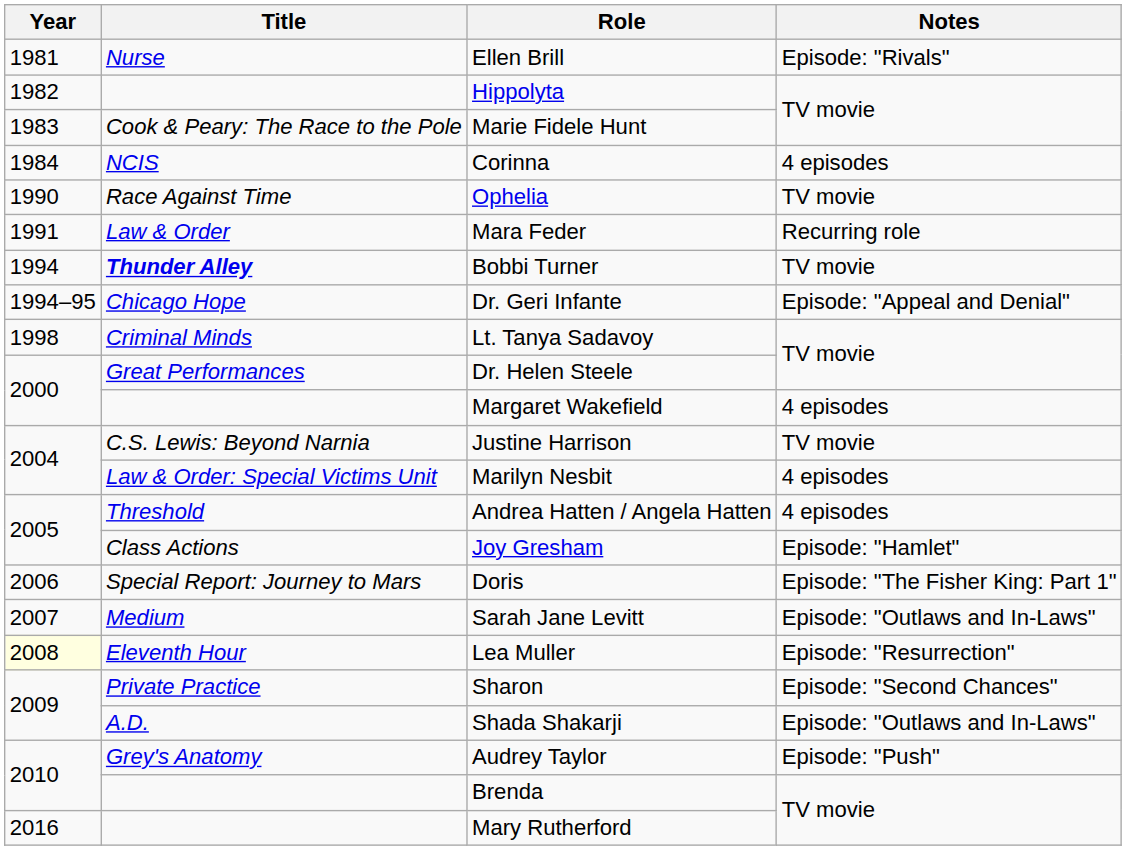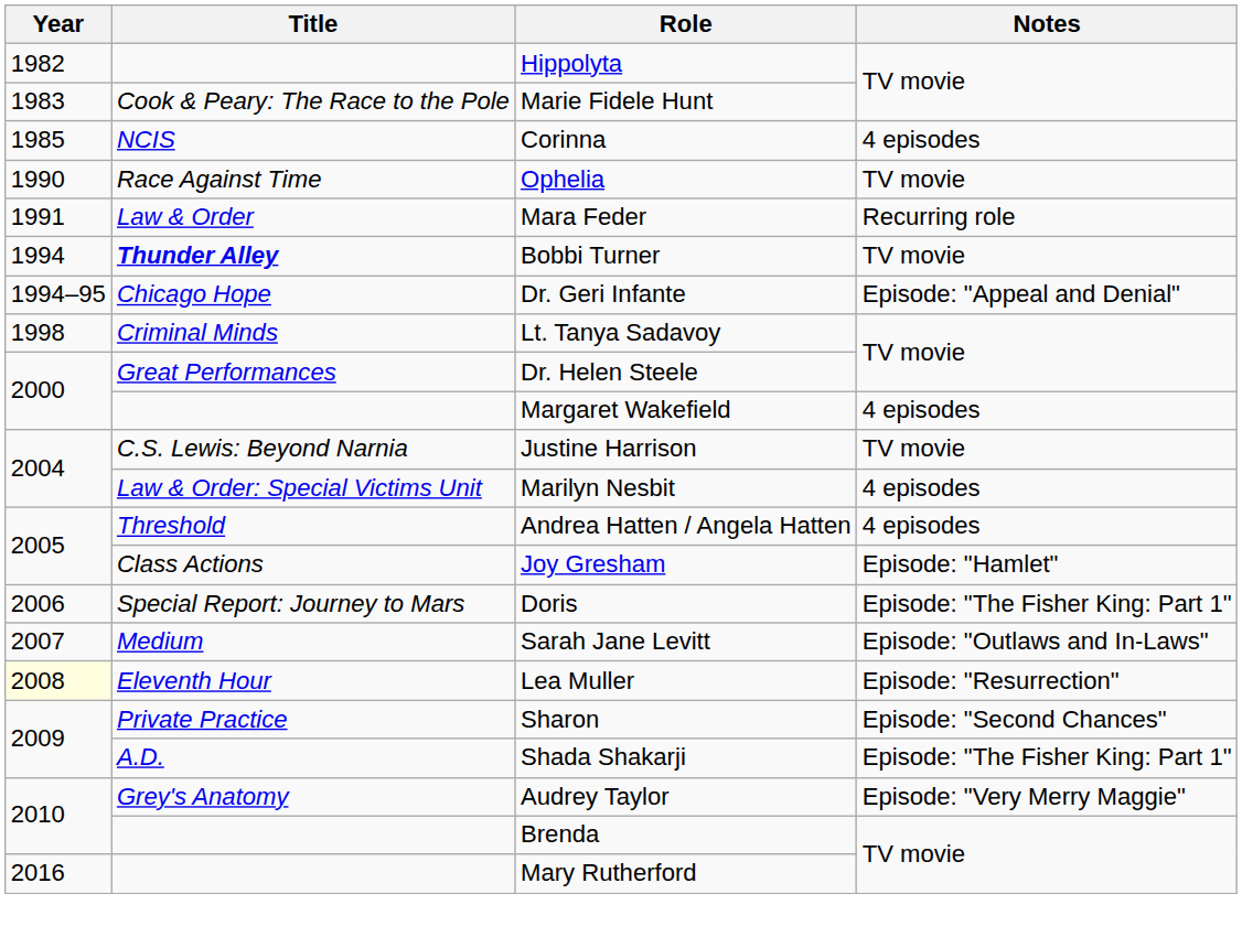 <table class="wikitable sortable">
 <tr>
 <th>Year</th>
 <th>Title</th>
 <th>Role</th>
 <th class="unsortable">Notes</th>
-</tr>
-<tr>
-<td>1981</td>
-<td><em><a href='#'>Nurse</a></em></td>
-<td>Ellen Brill</td>
-<td>Episode: "Rivals"</td>
 </tr>
 <tr>
 <td>1982</td>
 <td><em></em></td>
 <td><a href='#'>Hippolyta</a></td>
 <td rowspan="2">TV movie</td>
 </tr>
 <tr>
 <td>1983</td>
 <td><em>Cook & Peary: The Race to the Pole</em></td>
 <td>Marie Fidele Hunt</td>
 </tr>
 <tr>
-<td>1984</td>
+<td>1985</td>
 <td><em><a href='#'>NCIS</a></em></td>
 <td>Corinna</td>
 <td>4 episodes</td>
 </tr>
 <tr>
 <td>1990</td>
 <td><em>Race Against Time</em></td>
 <td><a href='#'>Ophelia</a></td>
 <td>TV movie</td>
 </tr>
 <tr>
 <td>1991</td>
 <td><em><a href='#'>Law & Order</a></em></td>
 <td>Mara Feder</td>
 <td>Recurring role</td>
 </tr>
 <tr>
 <td>1994</td>
 <td><strong><em><a href='#'>Thunder Alley</a></em></strong></td>
 <td>Bobbi Turner</td>
 <td>TV movie</td>
 </tr>
 <tr>
 <td>1994–95</td>
 <td><em><a href='#'>Chicago Hope</a></em></td>
 <td>Dr. Geri Infante</td>
 <td>Episode: "Appeal and Denial"</td>
 </tr>
 <tr>
 <td>1998</td>
 <td><em><a href='#'>Criminal Minds</a></em></td>
 <td>Lt. Tanya Sadavoy</td>
 <td rowspan="2">TV movie</td>
 </tr>
 <tr>
 <td rowspan="2">2000</td>
 <td><em><a href='#'>Great Performances</a></em></td>
 <td>Dr. Helen Steele</td>
 </tr>
 <tr>
 <td><em></em></td>
 <td>Margaret Wakefield</td>
 <td>4 episodes</td>
 </tr>
 <tr>
 <td rowspan="2">2004</td>
 <td><em>C.S. Lewis: Beyond Narnia</em></td>
 <td>Justine Harrison</td>
 <td>TV movie</td>
 </tr>
 <tr>
 <td><em><a href='#'>Law & Order: Special Victims Unit</a></em></td>
 <td>Marilyn Nesbit</td>
 <td>4 episodes</td>
 </tr>
 <tr>
 <td rowspan="2">2005</td>
 <td><em><a href='#'>Threshold</a></em></td>
 <td>Andrea Hatten / Angela Hatten</td>
 <td>4 episodes</td>
 </tr>
 <tr>
 <td><em>Class Actions</em></td>
 <td><a href='#'>Joy Gresham</a></td>
 <td>Episode: "Hamlet"</td>
 </tr>
 <tr>
 <td>2006</td>
 <td><em>Special Report: Journey to Mars</em></td>
 <td>Doris</td>
 <td>Episode: "The Fisher King: Part 1"</td>
 </tr>
 <tr>
 <td>2007</td>
 <td><em><a href='#'>Medium</a></em></td>
 <td>Sarah Jane Levitt</td>
 <td>Episode: "Outlaws and In-Laws"</td>
 </tr>
 <tr>
 <td style="background: lightyellow;">2008</td>
 <td><em><a href='#'>Eleventh Hour</a></em></td>
 <td>Lea Muller</td>
 <td>Episode: "Resurrection"</td>
 </tr>
 <tr>
 <td rowspan="2">2009</td>
 <td><em><a href='#'>Private Practice</a></em></td>
 <td>Sharon</td>
 <td>Episode: "Second Chances"</td>
 </tr>
 <tr>
 <td><em><a href='#'>A.D.</a></em></td>
 <td>Shada Shakarji</td>
-<td>Episode: "Outlaws and In-Laws"</td>
+<td>Episode: "The Fisher King: Part 1"</td>
 </tr>
 <tr>
 <td rowspan="2">2010</td>
 <td><em><a href='#'>Grey's Anatomy</a></em></td>
 <td>Audrey Taylor</td>
-<td>Episode: "Push"</td>
+<td>Episode: "Very Merry Maggie"</td>
 </tr>
 <tr>
 <td><em></em></td>
 <td>Brenda</td>
 <td rowspan="2">TV movie</td>
 </tr>
 <tr>
 <td>2016</td>
 <td><em></em></td>
 <td>Mary Rutherford</td>
 </tr>
 </table>
